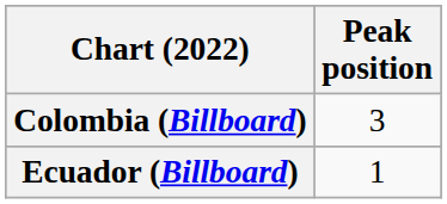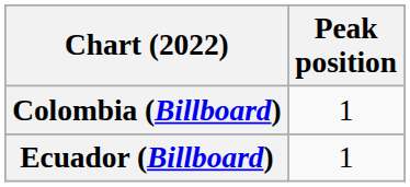 <table class="wikitable sortable plainrowheaders" style="text-align:center">
 <tr>
 <th scope="col">Chart (2022)</th>
 <th scope="col">Peak<br>position</th>
 </tr>
 <tr>
 <th scope="row">Colombia (<em><a href='#'>Billboard</a></em>)</th>
-<td>3</td>
+<td>1</td>
 </tr>
 <tr>
 <th scope="row">Ecuador (<em><a href='#'>Billboard</a></em>)</th>
 <td>1</td>
 </tr>
 </table>
